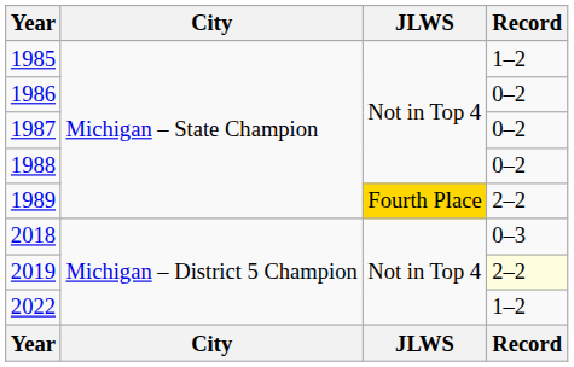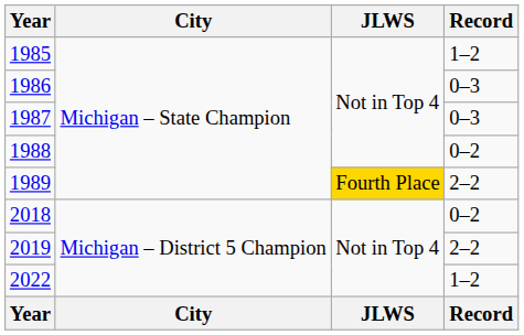 <table class="wikitable">
 <tr>
 <th>Year</th>
 <th>City</th>
 <th>JLWS</th>
 <th>Record</th>
 </tr>
 <tr>
 <td><a href='#'>1985</a></td>
 <td rowspan="5"> <a href='#'>Michigan</a> – State Champion</td>
 <td rowspan=4>Not in Top 4</td>
 <td>1–2</td>
 </tr>
 <tr>
 <td><a href='#'>1986</a></td>
-<td>0–2</td>
+<td>0–3</td>
 </tr>
 <tr>
 <td><a href='#'>1987</a></td>
-<td>0–2</td>
+<td>0–3</td>
 </tr>
 <tr>
 <td><a href='#'>1988</a></td>
 <td>0–2</td>
 </tr>
 <tr>
 <td><a href='#'>1989</a></td>
 <td style="background: gold;">Fourth Place</td>
 <td>2–2</td>
 </tr>
 <tr>
 <td><a href='#'>2018</a></td>
 <td rowspan=3> <a href='#'>Michigan</a> – District 5 Champion</td>
 <td rowspan=3>Not in Top 4</td>
-<td>0–3</td>
+<td>0–2</td>
 </tr>
 <tr>
 <td><a href='#'>2019</a></td>
-<td style="background: lightyellow;">2–2</td>
+<td>2–2</td>
 </tr>
 <tr>
 <td><a href='#'>2022</a></td>
 <td>1–2</td>
 </tr>
 <tr>
 <th>Year</th>
 <th>City</th>
 <th>JLWS</th>
 <th>Record</th>
 </tr>
 </table>
